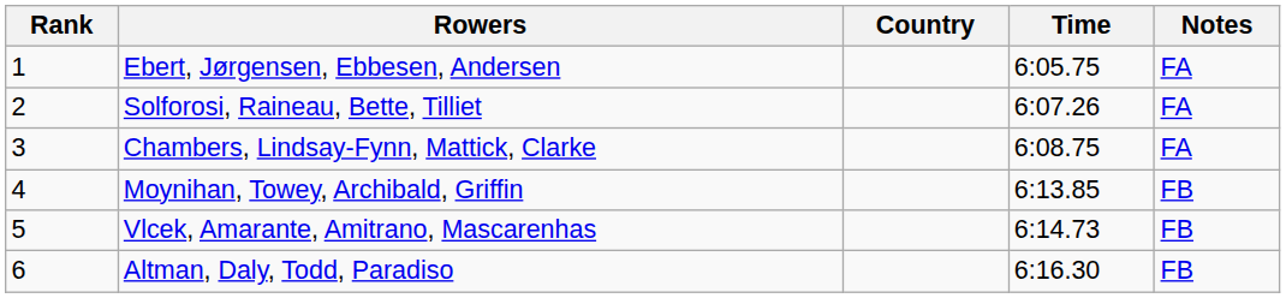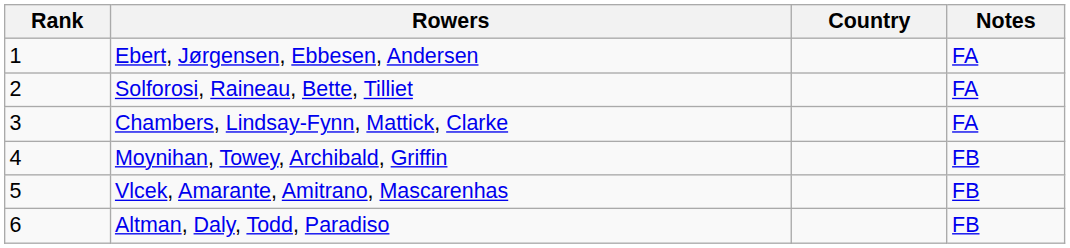 <table class="wikitable sortable" width=50%>
 <tr>
 <th>Rank</th>
 <th>Rowers</th>
 <th>Country</th>
-<th>Time</th>
 <th>Notes</th>
 </tr>
 <tr>
 <td>1</td>
 <td><a href='#'>Ebert</a>, <a href='#'>Jørgensen</a>, <a href='#'>Ebbesen</a>,  <a href='#'>Andersen</a></td>
 <td></td>
-<td>6:05.75</td>
 <td><a href='#'>FA</a></td>
 </tr>
 <tr>
 <td>2</td>
 <td><a href='#'>Solforosi</a>, <a href='#'>Raineau</a>, <a href='#'>Bette</a>, <a href='#'>Tilliet</a></td>
 <td></td>
-<td>6:07.26</td>
 <td><a href='#'>FA</a></td>
 </tr>
 <tr>
 <td>3</td>
 <td><a href='#'>Chambers</a>, <a href='#'>Lindsay-Fynn</a>, <a href='#'>Mattick</a>, <a href='#'>Clarke</a></td>
 <td></td>
-<td>6:08.75</td>
 <td><a href='#'>FA</a></td>
 </tr>
 <tr>
 <td>4</td>
 <td><a href='#'>Moynihan</a>, <a href='#'>Towey</a>, <a href='#'>Archibald</a>, <a href='#'>Griffin</a></td>
 <td></td>
-<td>6:13.85</td>
 <td><a href='#'>FB</a></td>
 </tr>
 <tr>
 <td>5</td>
 <td><a href='#'>Vlcek</a>, <a href='#'>Amarante</a>, <a href='#'>Amitrano</a>, <a href='#'>Mascarenhas</a></td>
 <td></td>
-<td>6:14.73</td>
 <td><a href='#'>FB</a></td>
 </tr>
 <tr>
 <td>6</td>
 <td><a href='#'>Altman</a>, <a href='#'>Daly</a>, <a href='#'>Todd</a>, <a href='#'>Paradiso</a></td>
 <td></td>
-<td>6:16.30</td>
 <td><a href='#'>FB</a></td>
 </tr>
 </table>
